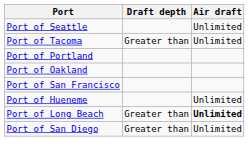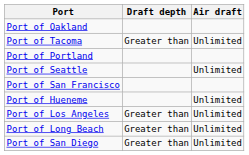 <table class="wikitable sortable">
 <tr>
 <th scope="col">Port</th>
 <th scope="col">Draft depth</th>
 <th scope="col">Air draft</th>
 </tr>
 <tr>
-<td><a href='#'>Port of Seattle</a></td>
+<td><a href='#'>Port of Oakland</a></td>
 <td></td>
-<td>Unlimited</td>
+<td></td>
 </tr>
 <tr>
 <td><a href='#'>Port of Tacoma</a></td>
 <td>Greater than </td>
 <td>Unlimited</td>
 </tr>
 <tr>
 <td><a href='#'>Port of Portland</a></td>
 <td></td>
 <td></td>
 </tr>
 <tr>
-<td><a href='#'>Port of Oakland</a></td>
+<td><a href='#'>Port of Seattle</a></td>
 <td></td>
-<td></td>
+<td>Unlimited</td>
 </tr>
 <tr>
 <td><a href='#'>Port of San Francisco</a></td>
 <td></td>
 <td></td>
 </tr>
 <tr>
 <td><a href='#'>Port of Hueneme</a></td>
 <td></td>
 <td>Unlimited</td>
 </tr>
 <tr>
+<td><a href='#'>Port of Los Angeles</a></td>
+<td>Greater than </td>
+<td>Unlimited</td>
+</tr>
+<tr>
 <td><a href='#'>Port of Long Beach</a></td>
 <td>Greater than </td>
-<td><strong>Unlimited</strong></td>
+<td>Unlimited</td>
 </tr>
 <tr>
 <td><a href='#'>Port of San Diego</a></td>
 <td>Greater than </td>
 <td>Unlimited</td>
 </tr>
 </table>
